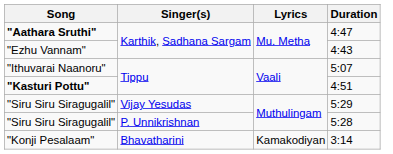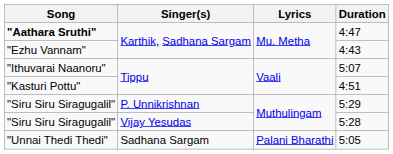 <table class="wikitable" style="font-size:95%;">
 <tr>
 <th>Song</th>
 <th>Singer(s)</th>
 <th>Lyrics</th>
 <th>Duration</th>
 </tr>
 <tr>
 <td><strong>"Aathara Sruthi"</strong></td>
 <td rowspan=2><a href='#'>Karthik</a>, <a href='#'>Sadhana Sargam</a></td>
 <td rowspan=2><a href='#'>Mu. Metha</a></td>
 <td>4:47</td>
 </tr>
 <tr>
 <td>"Ezhu Vannam"</td>
 <td>4:43</td>
 </tr>
 <tr>
 <td>"Ithuvarai Naanoru"</td>
 <td rowspan=2><a href='#'>Tippu</a></td>
 <td rowspan=2><a href='#'>Vaali</a></td>
 <td>5:07</td>
 </tr>
 <tr>
-<td><strong>"Kasturi Pottu"</strong></td>
+<td>"Kasturi Pottu"</td>
 <td>4:51</td>
 </tr>
 <tr>
 <td>"Siru Siru Siragugalil"</td>
-<td><a href='#'>Vijay Yesudas</a></td>
+<td><a href='#'>P. Unnikrishnan</a></td>
 <td rowspan=2><a href='#'>Muthulingam</a></td>
 <td>5:29</td>
 </tr>
 <tr>
 <td>"Siru Siru Siragugalil"</td>
-<td><a href='#'>P. Unnikrishnan</a></td>
+<td><a href='#'>Vijay Yesudas</a></td>
 <td>5:28</td>
 </tr>
 <tr>
-<td>"Konji Pesalaam"</td>
-<td><a href='#'>Bhavatharini</a></td>
-<td>Kamakodiyan</td>
-<td>3:14</td>
+<td>"Unnai Thedi Thedi"</td>
+<td>Sadhana Sargam</td>
+<td><a href='#'>Palani Bharathi</a></td>
+<td>5:05</td>
 </tr>
 </table>
